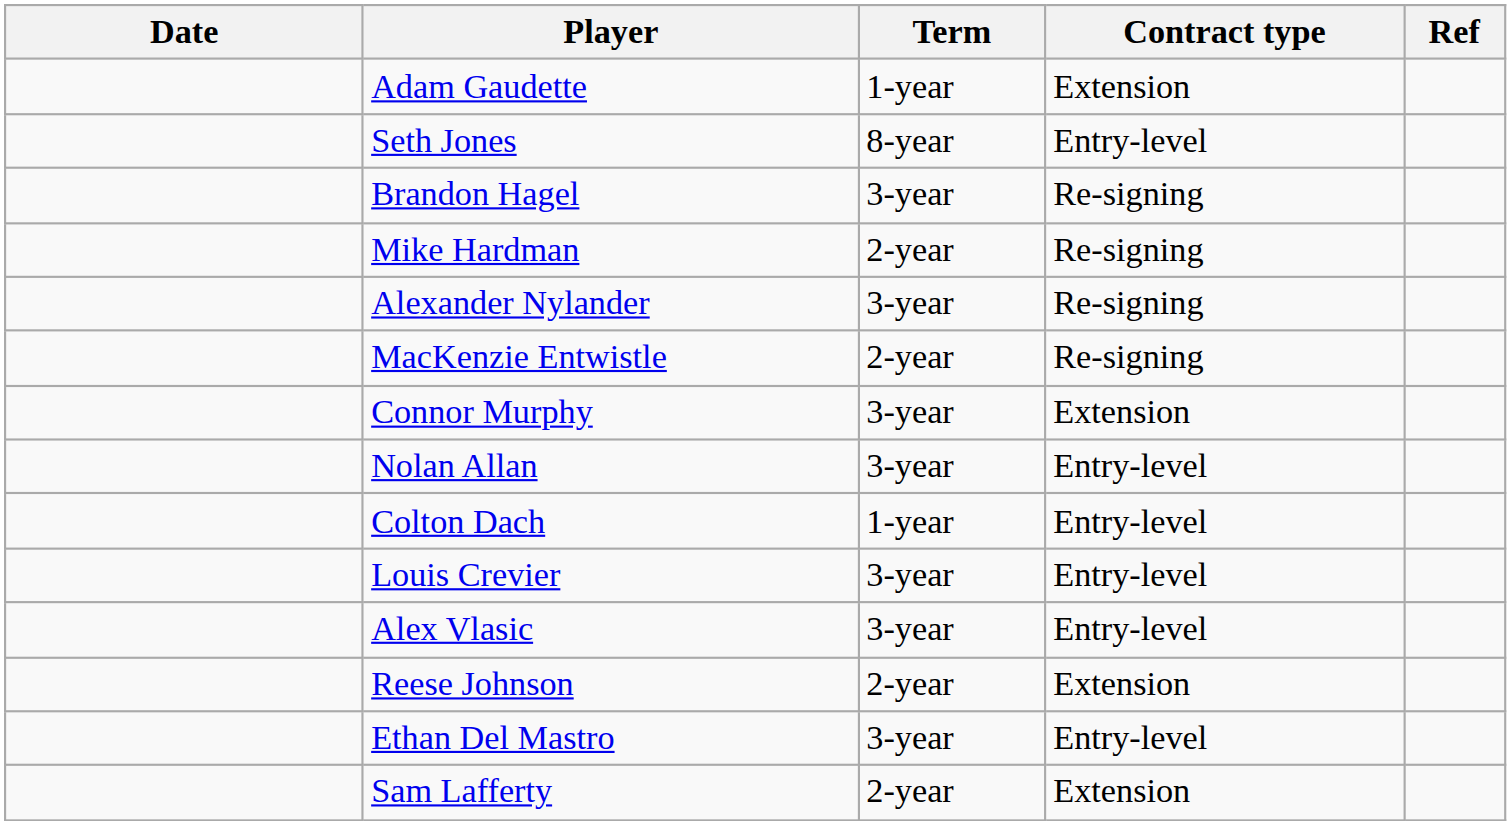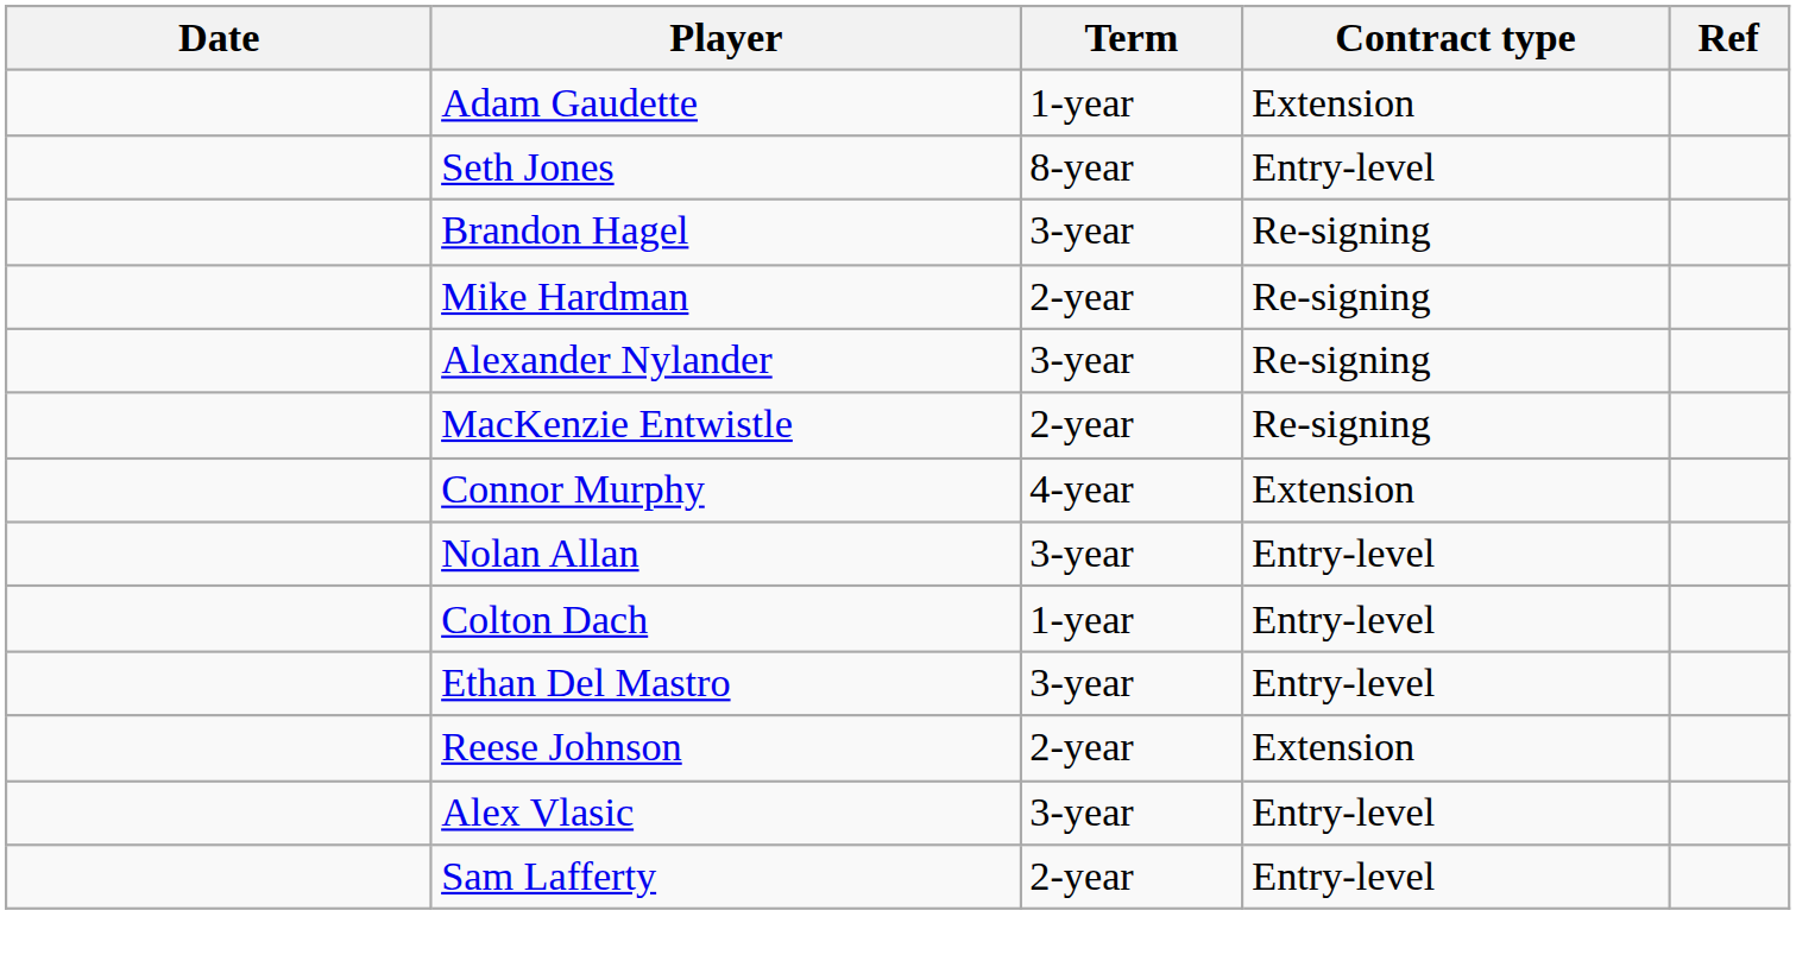 <table class="wikitable">
 <tr>
 <th style="width: 10em;">Date</th>
 <th style="width: 14em;">Player</th>
 <th style="width: 5em;">Term</th>
 <th style="width: 10em;">Contract type</th>
 <th style="width: 2.5em;">Ref</th>
 </tr>
 <tr>
 <td></td>
 <td><a href='#'>Adam Gaudette</a></td>
 <td>1-year</td>
 <td>Extension</td>
 <td></td>
 </tr>
 <tr>
 <td></td>
 <td><a href='#'>Seth Jones</a></td>
 <td>8-year</td>
 <td>Entry-level</td>
 <td></td>
 </tr>
 <tr>
 <td></td>
 <td><a href='#'>Brandon Hagel</a></td>
 <td>3-year</td>
 <td>Re-signing</td>
 <td></td>
 </tr>
 <tr>
 <td></td>
 <td><a href='#'>Mike Hardman</a></td>
 <td>2-year</td>
 <td>Re-signing</td>
 <td></td>
 </tr>
 <tr>
 <td></td>
 <td><a href='#'>Alexander Nylander</a></td>
 <td>3-year</td>
 <td>Re-signing</td>
 <td></td>
 </tr>
 <tr>
 <td></td>
 <td><a href='#'>MacKenzie Entwistle</a></td>
 <td>2-year</td>
 <td>Re-signing</td>
 <td></td>
 </tr>
 <tr>
 <td></td>
 <td><a href='#'>Connor Murphy</a></td>
-<td>3-year</td>
+<td>4-year</td>
 <td>Extension</td>
 <td></td>
 </tr>
 <tr>
 <td></td>
 <td><a href='#'>Nolan Allan</a></td>
 <td>3-year</td>
 <td>Entry-level</td>
 <td></td>
 </tr>
 <tr>
 <td></td>
 <td><a href='#'>Colton Dach</a></td>
 <td>1-year</td>
 <td>Entry-level</td>
 <td></td>
 </tr>
 <tr>
 <td></td>
-<td><a href='#'>Louis Crevier</a></td>
-<td>3-year</td>
-<td>Entry-level</td>
-<td></td>
-</tr>
-<tr>
-<td></td>
-<td><a href='#'>Alex Vlasic</a></td>
+<td><a href='#'>Ethan Del Mastro</a></td>
 <td>3-year</td>
 <td>Entry-level</td>
 <td></td>
 </tr>
 <tr>
 <td></td>
 <td><a href='#'>Reese Johnson</a></td>
 <td>2-year</td>
 <td>Extension</td>
 <td></td>
 </tr>
 <tr>
 <td></td>
-<td><a href='#'>Ethan Del Mastro</a></td>
+<td><a href='#'>Alex Vlasic</a></td>
 <td>3-year</td>
 <td>Entry-level</td>
 <td></td>
 </tr>
 <tr>
 <td></td>
 <td><a href='#'>Sam Lafferty</a></td>
 <td>2-year</td>
-<td>Extension</td>
+<td>Entry-level</td>
 <td></td>
 </tr>
 </table>
